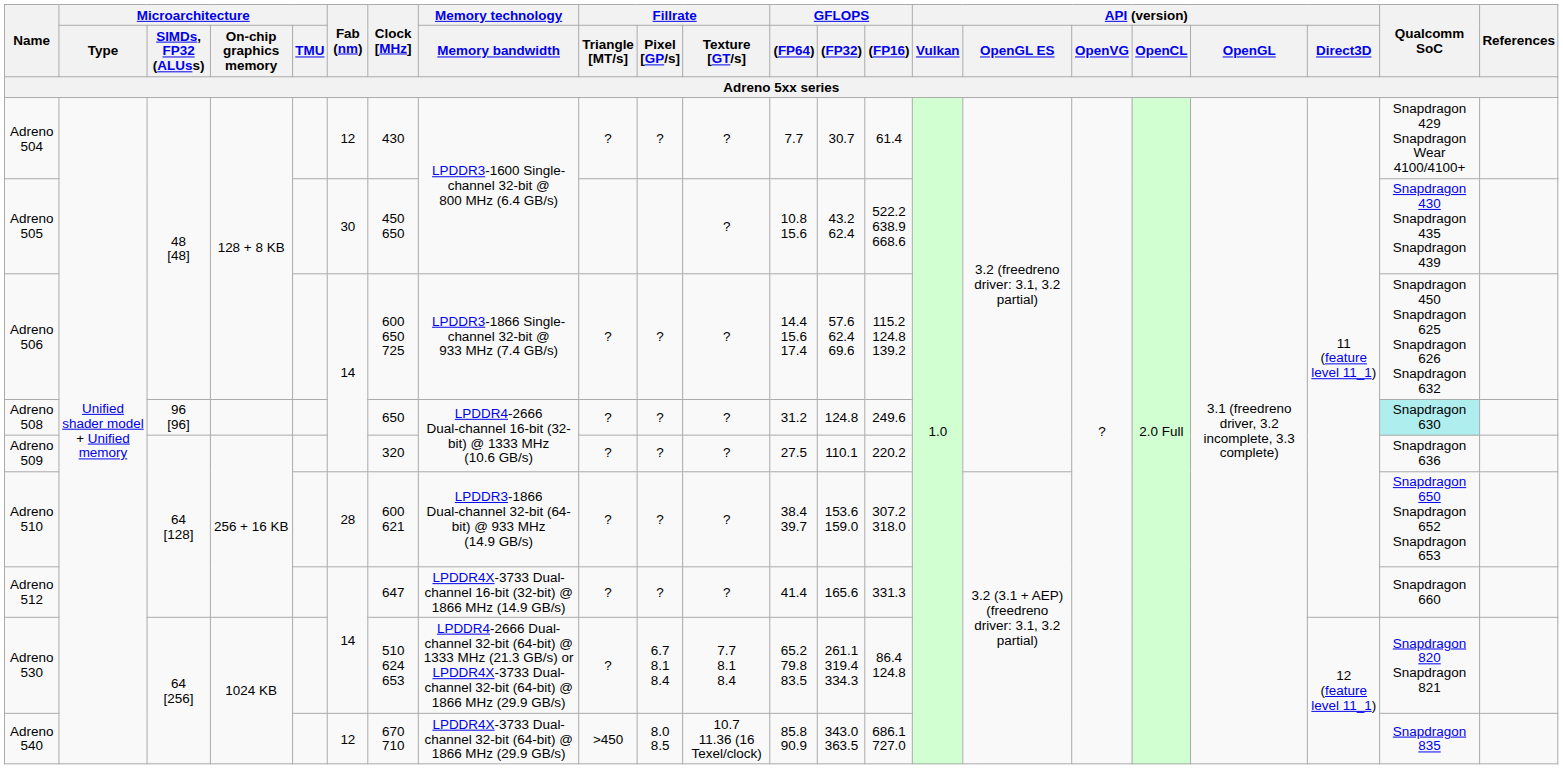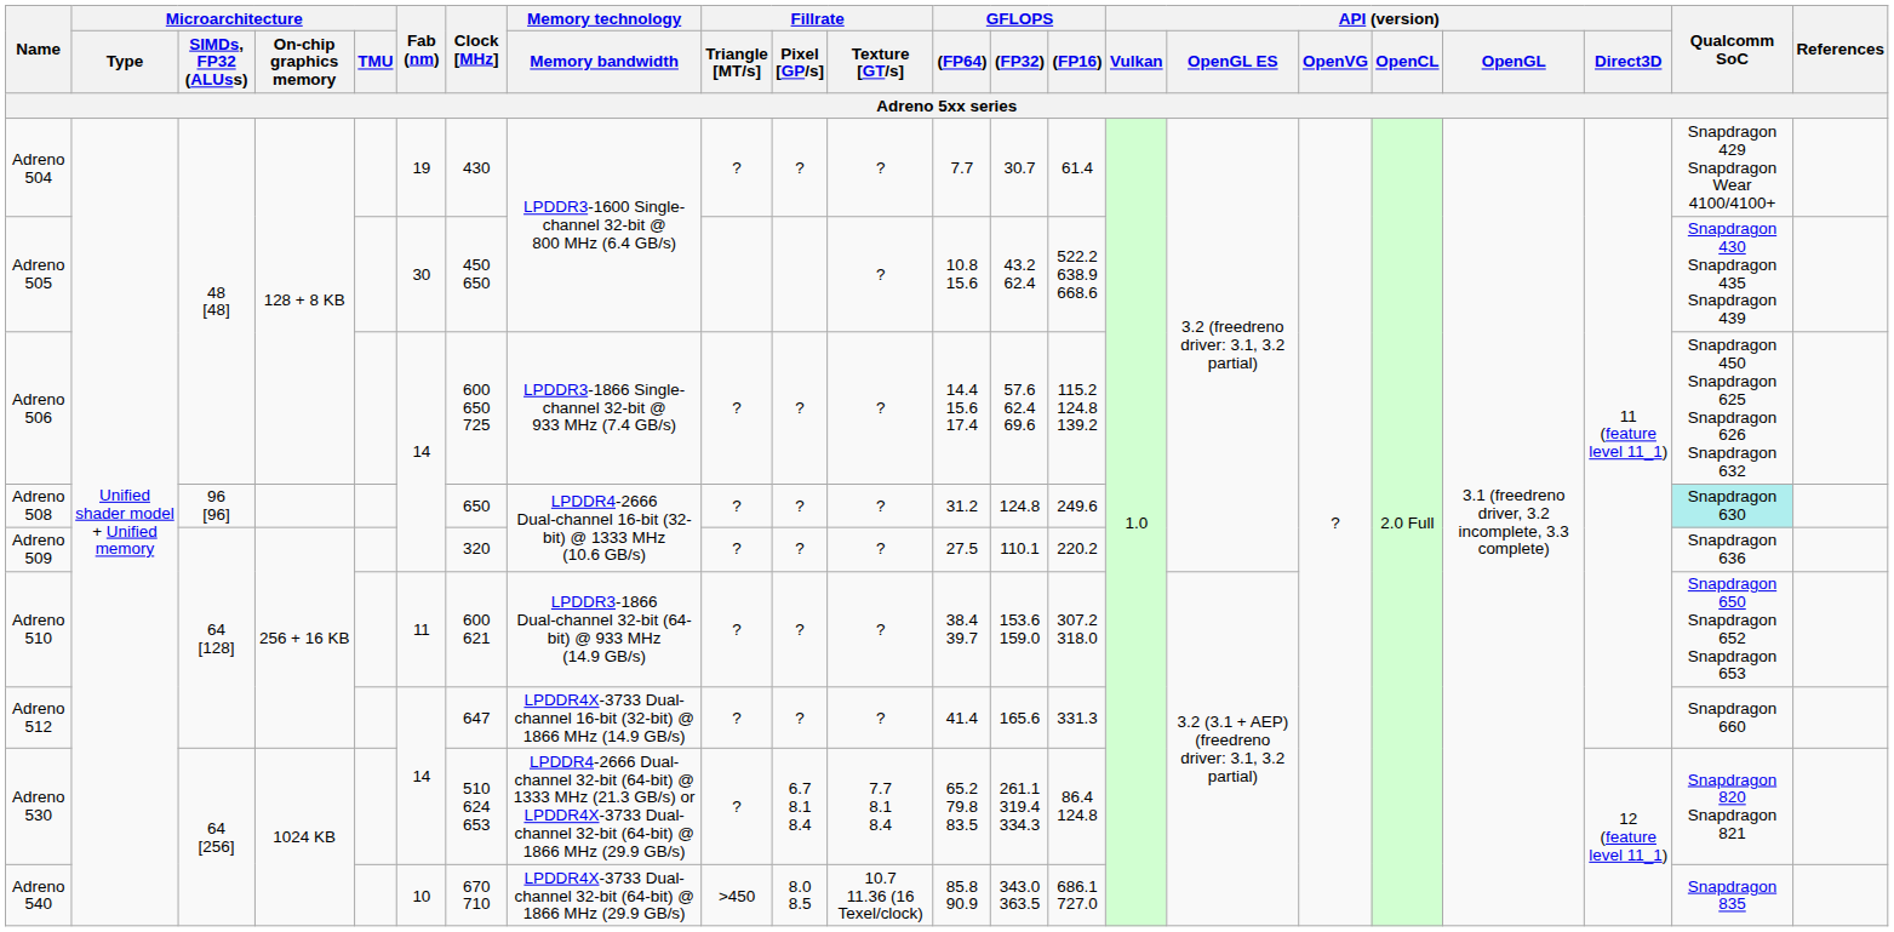 <table class="wikitable" style="font-size: 85%; text-align: center">
 <tr>
 <th rowspan="2">Name</th>
 <th colspan="4"><a href='#'>Microarchitecture</a></th>
 <th rowspan="2">Fab (<a href='#'>nm</a>)</th>
 <th rowspan="2">Clock [<a href='#'>MHz</a>]</th>
 <th><a href='#'>Memory technology</a></th>
 <th colspan="3"><a href='#'>Fillrate</a></th>
 <th colspan="3"><a href='#'>GFLOPS</a></th>
 <th colspan="6"><a href='#'>API</a> (version)</th>
 <th rowspan="2">Qualcomm SoC</th>
 <th rowspan="2">References</th>
 </tr>
 <tr>
 <th>Type</th>
 <th><a href='#'>SIMDs</a>, <a href='#'>FP32</a><br>(<a href='#'>ALUs</a>s)<br></th>
 <th>On-chip graphics memory</th>
 <th><a href='#'>TMU</a></th>
 <th><a href='#'>Memory bandwidth</a></th>
 <th>Triangle<br>[MT/s]</th>
 <th>Pixel<br>[<a href='#'>GP</a>/s]</th>
 <th>Texture<br>[<a href='#'>GT</a>/s]</th>
 <th>(<a href='#'>FP64</a>)</th>
 <th>(<a href='#'>FP32</a>)</th>
 <th>(<a href='#'>FP16</a>)</th>
 <th><a href='#'>Vulkan</a></th>
 <th><a href='#'>OpenGL ES</a></th>
 <th><a href='#'>OpenVG</a></th>
 <th><a href='#'>OpenCL</a></th>
 <th><a href='#'>OpenGL</a></th>
 <th><a href='#'>Direct3D</a></th>
 </tr>
 <tr>
 <th colspan="22">Adreno 5xx series</th>
 </tr>
 <tr>
 <td>Adreno 504</td>
 <td rowspan="9"><a href='#'>Unified shader model</a> + <a href='#'>Unified memory</a></td>
 <td rowspan="3">48<br>[48]</td>
 <td rowspan="3">128 + 8 KB</td>
 <td></td>
-<td>12</td>
+<td>19</td>
 <td>430</td>
 <td rowspan="2"><a href='#'>LPDDR3</a>-1600 Single-channel 32-bit @ 800 MHz (6.4 GB/s)</td>
 <td>?</td>
 <td>?</td>
 <td>?</td>
 <td>7.7</td>
 <td>30.7</td>
 <td>61.4</td>
 <td rowspan="9" style="background:#d1ffd1;">1.0</td>
 <td rowspan="5">3.2 (freedreno driver: 3.1, 3.2 partial)</td>
 <td rowspan="9">?</td>
 <td rowspan="9" style="background:#d1ffd1;">2.0 Full</td>
 <td rowspan="9">3.1 (freedreno driver, 3.2 incomplete, 3.3 complete)</td>
 <td rowspan="7">11<br>(<a href='#'>feature level 11_1</a>)</td>
 <td>Snapdragon 429<br>Snapdragon Wear 4100/4100+</td>
 <td></td>
 </tr>
 <tr>
 <td>Adreno 505</td>
 <td></td>
 <td>30</td>
 <td>450<br>650</td>
 <td></td>
 <td></td>
 <td>?</td>
 <td>10.8<br>15.6</td>
 <td>43.2<br>62.4</td>
 <td>522.2<br>638.9<br>668.6</td>
 <td><a href='#'>Snapdragon 430</a><br>Snapdragon 435<br>Snapdragon 439</td>
 <td></td>
 </tr>
 <tr>
 <td>Adreno 506</td>
 <td></td>
 <td rowspan="3">14</td>
 <td>600<br>650<br>725</td>
 <td><a href='#'>LPDDR3</a>-1866 Single-channel 32-bit @ 933 MHz (7.4 GB/s)</td>
 <td>?</td>
 <td>?</td>
 <td>?</td>
 <td>14.4<br>15.6<br>17.4</td>
 <td>57.6<br>62.4<br>69.6</td>
 <td>115.2<br>124.8<br>139.2</td>
 <td>Snapdragon 450<br>Snapdragon 625<br>Snapdragon 626<br>Snapdragon 632</td>
 <td></td>
 </tr>
 <tr>
 <td>Adreno 508</td>
 <td>96<br>[96]</td>
 <td></td>
 <td></td>
 <td>650</td>
 <td rowspan="2"><a href='#'>LPDDR4</a>-2666 Dual‑channel 16‑bit (32-bit) @ 1333 MHz (10.6 GB/s)</td>
 <td>?</td>
 <td>?</td>
 <td>?</td>
 <td>31.2</td>
 <td>124.8</td>
 <td>249.6</td>
 <td style="background: paleturquoise;">Snapdragon 630</td>
 <td></td>
 </tr>
 <tr>
 <td>Adreno 509</td>
 <td rowspan="3">64<br>[128]</td>
 <td rowspan="3">256 + 16 KB</td>
 <td></td>
 <td>320</td>
 <td>?</td>
 <td>?</td>
 <td>?</td>
 <td>27.5</td>
 <td>110.1</td>
 <td>220.2</td>
 <td>Snapdragon 636</td>
 <td></td>
 </tr>
 <tr>
 <td>Adreno 510</td>
 <td></td>
-<td>28</td>
+<td>11</td>
 <td>600<br>621</td>
 <td><a href='#'>LPDDR3</a>-1866 Dual‑channel 32‑bit (64-bit) @ 933 MHz (14.9 GB/s)</td>
 <td>?</td>
 <td>?</td>
 <td>?</td>
 <td>38.4<br>39.7</td>
 <td>153.6<br>159.0</td>
 <td>307.2<br>318.0</td>
 <td rowspan="4">3.2 (3.1 + AEP) (freedreno driver: 3.1, 3.2 partial)</td>
 <td><a href='#'>Snapdragon 650</a><br>Snapdragon 652<br>Snapdragon 653</td>
 <td></td>
 </tr>
 <tr>
 <td>Adreno 512</td>
 <td></td>
 <td rowspan="2">14</td>
 <td>647</td>
 <td><a href='#'>LPDDR4X</a>-3733 Dual-channel 16-bit (32-bit) @ 1866 MHz (14.9 GB/s)</td>
 <td>?</td>
 <td>?</td>
 <td>?</td>
 <td>41.4</td>
 <td>165.6</td>
 <td>331.3</td>
 <td>Snapdragon 660</td>
 <td></td>
 </tr>
 <tr>
 <td>Adreno 530</td>
 <td rowspan="2">64<br>[256]</td>
 <td rowspan="2">1024 KB</td>
 <td></td>
 <td>510 624 653</td>
 <td><a href='#'>LPDDR4</a>-2666 Dual-channel 32-bit (64-bit) @ 1333 MHz (21.3 GB/s) or<br><a href='#'>LPDDR4X</a>-3733 Dual-channel 32-bit (64-bit) @ 1866 MHz (29.9 GB/s)</td>
 <td>?</td>
 <td>6.7<br>8.1<br>8.4</td>
 <td>7.7<br>8.1<br>8.4</td>
 <td>65.2<br>79.8<br>83.5</td>
 <td>261.1<br>319.4<br>334.3</td>
 <td>86.4<br>124.8</td>
 <td rowspan="2">12 <br>(<a href='#'>feature level 11_1</a>)</td>
 <td><a href='#'>Snapdragon 820</a><br>Snapdragon 821</td>
 <td></td>
 </tr>
 <tr>
 <td>Adreno 540</td>
 <td></td>
-<td>12</td>
+<td>10</td>
 <td>670<br>710</td>
 <td><a href='#'>LPDDR4X</a>-3733 Dual-channel 32-bit (64-bit) @ 1866 MHz (29.9 GB/s)</td>
 <td>>450</td>
 <td>8.0<br>8.5</td>
 <td>10.7<br>11.36 (16 Texel/clock)</td>
 <td>85.8<br>90.9</td>
 <td>343.0<br>363.5</td>
 <td>686.1<br>727.0</td>
 <td><a href='#'>Snapdragon 835</a></td>
 <td></td>
 </tr>
 </table>
